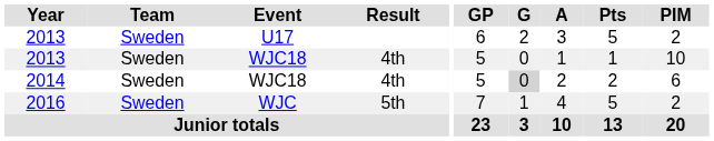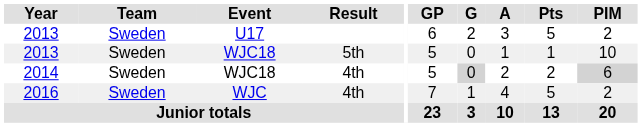 <table border="0" cellpadding="1" cellspacing="0" ID="Table3" style="text-align:center; width:40em">
 <tr bgcolor="#e0e0e0">
 <th>Year</th>
 <th>Team</th>
 <th>Event</th>
 <th>Result</th>
 <th rowspan="99" bgcolor="#ffffff"></th>
 <th>GP</th>
 <th>G</th>
 <th>A</th>
 <th>Pts</th>
 <th>PIM</th>
 </tr>
 <tr>
 <td><a href='#'>2013</a></td>
 <td><a href='#'>Sweden</a></td>
 <td><a href='#'>U17</a></td>
 <td></td>
 <td>6</td>
 <td>2</td>
 <td>3</td>
 <td>5</td>
 <td>2</td>
 </tr>
 <tr bgcolor="#f0f0f0">
 <td><a href='#'>2013</a></td>
 <td>Sweden</td>
 <td><a href='#'>WJC18</a></td>
-<td>4th</td>
+<td>5th</td>
 <td>5</td>
 <td>0</td>
 <td>1</td>
 <td>1</td>
 <td>10</td>
 </tr>
 <tr>
 <td><a href='#'>2014</a></td>
 <td>Sweden</td>
 <td>WJC18</td>
 <td>4th</td>
 <td>5</td>
 <td style="background: lightgrey;">0</td>
 <td>2</td>
 <td>2</td>
-<td>6</td>
+<td style="background: lightgrey;">6</td>
 </tr>
 <tr bgcolor="#f0f0f0">
 <td><a href='#'>2016</a></td>
 <td><a href='#'>Sweden</a></td>
 <td><a href='#'>WJC</a></td>
-<td>5th</td>
+<td>4th</td>
 <td>7</td>
 <td>1</td>
 <td>4</td>
 <td>5</td>
 <td>2</td>
 </tr>
 <tr bgcolor="#e0e0e0">
 <th colspan="4">Junior totals</th>
 <th>23</th>
 <th>3</th>
 <th>10</th>
 <th>13</th>
 <th>20</th>
 </tr>
 </table>
